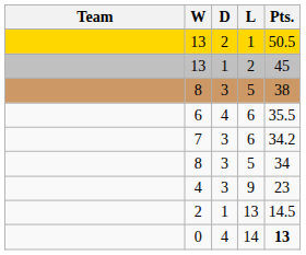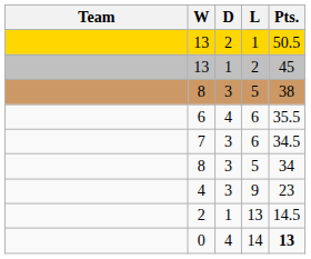 <table class="wikitable" style="text-align:center">
 <tr>
 <th width=180px>Team</th>
 <th width=20px>W</th>
 <th width=20px>D</th>
 <th width=20px>L</th>
 <th width=30px>Pts.</th>
 </tr>
 <tr bgcolor="gold">
 <td align=left></td>
 <td>13</td>
 <td>2</td>
 <td>1</td>
 <td>50.5</td>
 </tr>
 <tr bgcolor="silver">
 <td align=left><strong></strong></td>
 <td>13</td>
 <td>1</td>
 <td>2</td>
 <td>45</td>
 </tr>
 <tr bgcolor="CC9966">
 <td align=left></td>
 <td>8</td>
 <td>3</td>
 <td>5</td>
 <td>38</td>
 </tr>
 <tr>
 <td align=left></td>
 <td>6</td>
 <td>4</td>
 <td>6</td>
 <td>35.5</td>
 </tr>
 <tr>
 <td align=left></td>
 <td>7</td>
 <td>3</td>
 <td>6</td>
-<td>34.2</td>
+<td>34.5</td>
 </tr>
 <tr>
 <td align=left></td>
 <td>8</td>
 <td>3</td>
 <td>5</td>
 <td>34</td>
 </tr>
 <tr>
 <td align=left></td>
 <td>4</td>
 <td>3</td>
 <td>9</td>
 <td>23</td>
 </tr>
 <tr>
 <td align=left></td>
 <td>2</td>
 <td>1</td>
 <td>13</td>
 <td>14.5</td>
 </tr>
 <tr>
 <td align=left></td>
 <td>0</td>
 <td>4</td>
 <td>14</td>
 <td><strong>13</strong></td>
 </tr>
 </table>
